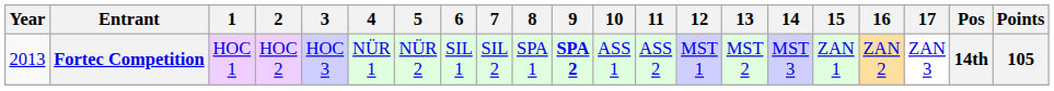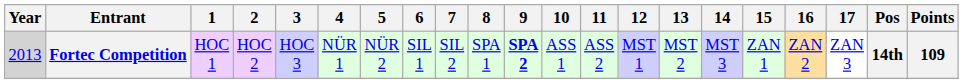 <table class="wikitable" style="text-align:center; font-size:85%">
 <tr>
 <th>Year</th>
 <th>Entrant</th>
 <th>1</th>
 <th>2</th>
 <th>3</th>
 <th>4</th>
 <th>5</th>
 <th>6</th>
 <th>7</th>
 <th>8</th>
 <th>9</th>
 <th>10</th>
 <th>11</th>
 <th>12</th>
 <th>13</th>
 <th>14</th>
 <th>15</th>
 <th>16</th>
 <th>17</th>
 <th>Pos</th>
 <th>Points</th>
 </tr>
 <tr>
-<td><a href='#'>2013</a></td>
+<td style="background: lightgrey;"><a href='#'>2013</a></td>
 <th nowrap><a href='#'>Fortec Competition</a></th>
 <td style="background:#EFCFFF;"><a href='#'>HOC<br>1</a><br></td>
 <td style="background:#EFCFFF;"><a href='#'>HOC<br>2</a><br></td>
 <td style="background:#CFCFFF;"><a href='#'>HOC<br>3</a><br></td>
 <td style="background:#DFFFDF;"><a href='#'>NÜR<br>1</a><br></td>
 <td style="background:#DFFFDF;"><a href='#'>NÜR<br>2</a><br></td>
 <td style="background:#DFFFDF;"><a href='#'>SIL<br>1</a><br></td>
 <td style="background:#DFFFDF;"><a href='#'>SIL<br>2</a><br></td>
 <td style="background:#DFFFDF;"><a href='#'>SPA<br>1</a><br></td>
 <td style="background:#DFFFDF;"><strong><a href='#'>SPA<br>2</a><br></strong></td>
 <td style="background:#DFFFDF;"><a href='#'>ASS<br>1</a><br></td>
 <td style="background:#DFFFDF;"><a href='#'>ASS<br>2</a><br></td>
 <td style="background:#CFCFFF;"><a href='#'>MST<br>1</a><br></td>
 <td style="background:#DFFFDF;"><a href='#'>MST<br>2</a><br></td>
 <td style="background:#CFCFFF;"><a href='#'>MST<br>3</a><br></td>
 <td style="background:#DFFFDF;"><a href='#'>ZAN<br>1</a><br></td>
 <td style="background:#FFDF9F;"><a href='#'>ZAN<br>2</a><br></td>
 <td style="background:#ffffff;"><a href='#'>ZAN<br>3</a><br></td>
 <th>14th</th>
-<th>105</th>
+<th>109</th>
 </tr>
 <tr>
 </tr>
 </table>
